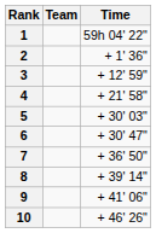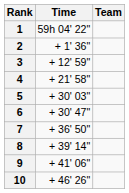 <table class="wikitable">
 <tr>
 <th scope="col">Rank</th>
+<th scope="col">Time</th>
 <th scope="col">Team</th>
-<th scope="col">Time</th>
 </tr>
 <tr>
 <th scope="row">1</th>
+<td align="right">59h 04' 22"</td>
 <td> </td>
-<td align="right">59h 04' 22"</td>
 </tr>
 <tr>
 <th scope="row">2</th>
+<td align="right">+ 1' 36"</td>
 <td> </td>
-<td align="right">+ 1' 36"</td>
 </tr>
 <tr>
 <th scope="row">3</th>
+<td align="right">+ 12' 59"</td>
 <td> </td>
-<td align="right">+ 12' 59"</td>
 </tr>
 <tr>
 <th scope="row">4</th>
+<td align="right">+ 21' 58"</td>
 <td> </td>
-<td align="right">+ 21' 58"</td>
 </tr>
 <tr>
 <th scope="row">5</th>
+<td align="right">+ 30' 03"</td>
 <td> </td>
-<td align="right">+ 30' 03"</td>
 </tr>
 <tr>
 <th scope="row">6</th>
+<td align="right">+ 30' 47"</td>
 <td> </td>
-<td align="right">+ 30' 47"</td>
 </tr>
 <tr>
 <th scope="row">7</th>
+<td align="right">+ 36' 50"</td>
 <td> </td>
-<td align="right">+ 36' 50"</td>
 </tr>
 <tr>
 <th scope="row">8</th>
+<td align="right">+ 39' 14"</td>
 <td> </td>
-<td align="right">+ 39' 14"</td>
 </tr>
 <tr>
 <th scope="row">9</th>
+<td align="right">+ 41' 06"</td>
 <td> </td>
-<td align="right">+ 41' 06"</td>
 </tr>
 <tr>
 <th scope="row">10</th>
+<td align="right">+ 46' 26"</td>
 <td> </td>
-<td align="right">+ 46' 26"</td>
 </tr>
 </table>
